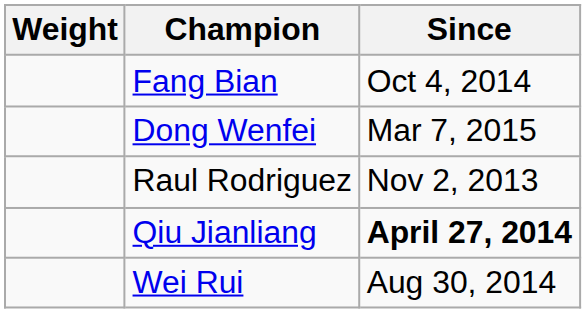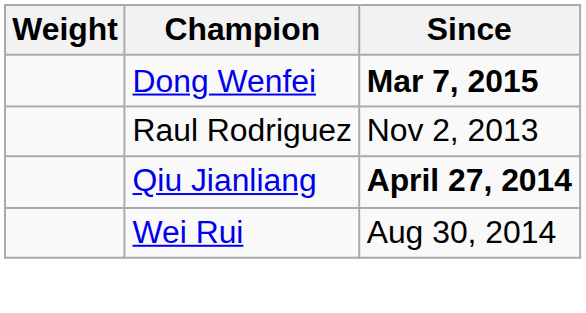 <table class="wikitable">
 <tr>
 <th>Weight</th>
 <th>Champion</th>
 <th>Since</th>
 </tr>
 <tr>
 <td></td>
-<td> <a href='#'>Fang Bian</a></td>
-<td>Oct 4, 2014</td>
-</tr>
-<tr>
-<td></td>
 <td> <a href='#'>Dong Wenfei</a></td>
-<td>Mar 7, 2015</td>
+<td><strong>Mar 7, 2015</strong></td>
 </tr>
 <tr>
 <td></td>
 <td> Raul Rodriguez</td>
 <td>Nov 2, 2013</td>
 </tr>
 <tr>
 <td></td>
 <td> <a href='#'>Qiu Jianliang</a></td>
 <td><strong>April 27, 2014</strong></td>
 </tr>
 <tr>
 <td></td>
 <td> <a href='#'>Wei Rui</a></td>
 <td>Aug 30, 2014</td>
 </tr>
 </table>
